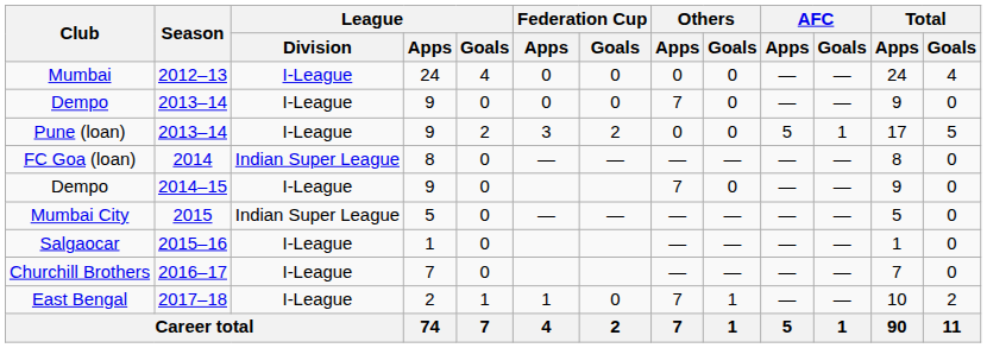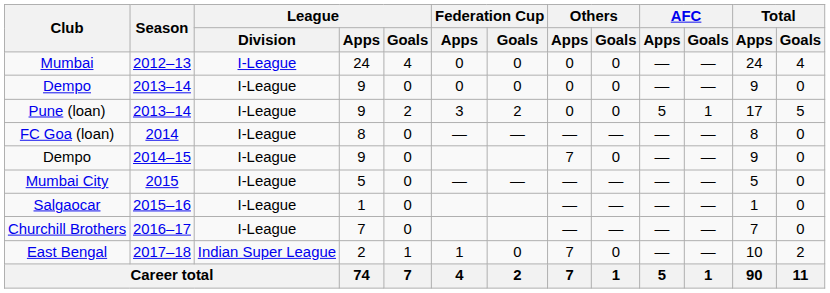 <table class="wikitable" style="text-align:center">
 <tr>
 <th rowspan="2">Club</th>
 <th rowspan="2">Season</th>
 <th colspan="3">League</th>
 <th colspan="2">Federation Cup</th>
 <th colspan="2">Others</th>
 <th colspan="2"><a href='#'>AFC</a></th>
 <th colspan="2">Total</th>
 </tr>
 <tr>
 <th>Division</th>
 <th>Apps</th>
 <th>Goals</th>
 <th>Apps</th>
 <th>Goals</th>
 <th>Apps</th>
 <th>Goals</th>
 <th>Apps</th>
 <th>Goals</th>
 <th>Apps</th>
 <th>Goals</th>
 </tr>
 <tr>
 <td><a href='#'>Mumbai</a></td>
 <td><a href='#'>2012–13</a></td>
 <td><a href='#'>I-League</a></td>
 <td>24</td>
 <td>4</td>
 <td>0</td>
 <td>0</td>
 <td>0</td>
 <td>0</td>
 <td>—</td>
 <td>—</td>
 <td>24</td>
 <td>4</td>
 </tr>
 <tr>
 <td><a href='#'>Dempo</a></td>
 <td><a href='#'>2013–14</a></td>
 <td>I-League</td>
 <td>9</td>
 <td>0</td>
 <td>0</td>
 <td>0</td>
-<td>7</td>
+<td>0</td>
 <td>0</td>
 <td>—</td>
 <td>—</td>
 <td>9</td>
 <td>0</td>
 </tr>
 <tr>
 <td><a href='#'>Pune</a> (loan)</td>
 <td><a href='#'>2013–14</a></td>
 <td>I-League</td>
 <td>9</td>
 <td>2</td>
 <td>3</td>
 <td>2</td>
 <td>0</td>
 <td>0</td>
 <td>5</td>
 <td>1</td>
 <td>17</td>
 <td>5</td>
 </tr>
 <tr>
 <td><a href='#'>FC Goa</a> (loan)</td>
 <td><a href='#'>2014</a></td>
-<td><a href='#'>Indian Super League</a></td>
+<td>I-League</td>
 <td>8</td>
 <td>0</td>
 <td>—</td>
 <td>—</td>
 <td>—</td>
 <td>—</td>
 <td>—</td>
 <td>—</td>
 <td>8</td>
 <td>0</td>
 </tr>
 <tr>
 <td>Dempo</td>
 <td><a href='#'>2014–15</a></td>
 <td>I-League</td>
 <td>9</td>
 <td>0</td>
 <td></td>
 <td></td>
 <td>7</td>
 <td>0</td>
 <td>—</td>
 <td>—</td>
 <td>9</td>
 <td>0</td>
 </tr>
 <tr>
 <td><a href='#'>Mumbai City</a></td>
 <td><a href='#'>2015</a></td>
-<td>Indian Super League</td>
+<td>I-League</td>
 <td>5</td>
 <td>0</td>
 <td>—</td>
 <td>—</td>
 <td>—</td>
 <td>—</td>
 <td>—</td>
 <td>—</td>
 <td>5</td>
 <td>0</td>
 </tr>
 <tr>
 <td><a href='#'>Salgaocar</a></td>
 <td><a href='#'>2015–16</a></td>
 <td>I-League</td>
 <td>1</td>
 <td>0</td>
 <td></td>
 <td></td>
 <td>—</td>
 <td>—</td>
 <td>—</td>
 <td>—</td>
 <td>1</td>
 <td>0</td>
 </tr>
 <tr>
 <td><a href='#'>Churchill Brothers</a></td>
 <td><a href='#'>2016–17</a></td>
 <td>I-League</td>
 <td>7</td>
 <td>0</td>
 <td></td>
 <td></td>
 <td>—</td>
 <td>—</td>
 <td>—</td>
 <td>—</td>
 <td>7</td>
 <td>0</td>
 </tr>
 <tr>
 <td><a href='#'>East Bengal</a></td>
 <td><a href='#'>2017–18</a></td>
-<td>I-League</td>
+<td><a href='#'>Indian Super League</a></td>
 <td>2</td>
 <td>1</td>
 <td>1</td>
 <td>0</td>
 <td>7</td>
-<td>1</td>
+<td>0</td>
 <td>—</td>
 <td>—</td>
 <td>10</td>
 <td>2</td>
 </tr>
 <tr>
 <th colspan="3">Career total</th>
 <th>74</th>
 <th>7</th>
 <th>4</th>
 <th>2</th>
 <th>7</th>
 <th>1</th>
 <th>5</th>
 <th>1</th>
 <th>90</th>
 <th>11</th>
 </tr>
 </table>
